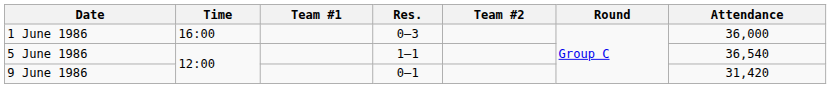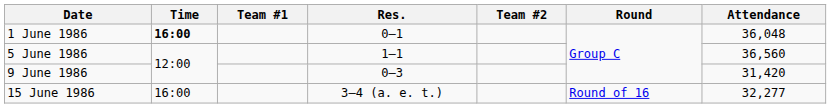 <table class="wikitable" style="text-align:left; width:100%;">
 <tr>
 <th>Date</th>
 <th>Time</th>
 <th>Team #1</th>
 <th>Res.</th>
 <th>Team #2</th>
 <th>Round</th>
 <th>Attendance</th>
 </tr>
 <tr>
 <td>1 June 1986</td>
-<td>16:00</td>
+<td><strong>16:00</strong></td>
 <td></td>
-<td style="text-align:center;">0–3</td>
+<td style="text-align:center;">0–1</td>
 <td></td>
 <td rowspan="3"><a href='#'>Group C</a></td>
-<td style="text-align:center;">36,000</td>
+<td style="text-align:center;">36,048</td>
 </tr>
 <tr>
 <td>5 June 1986</td>
 <td rowspan="2">12:00</td>
 <td></td>
 <td style="text-align:center;">1–1</td>
 <td></td>
-<td style="text-align:center;">36,540</td>
+<td style="text-align:center;">36,560</td>
 </tr>
 <tr>
 <td>9 June 1986</td>
 <td></td>
-<td style="text-align:center;">0–1</td>
+<td style="text-align:center;">0–3</td>
 <td></td>
 <td style="text-align:center;">31,420</td>
 </tr>
+<tr>
+<td>15 June 1986</td>
+<td>16:00</td>
+<td></td>
+<td style="text-align:center;">3–4 (a. e. t.)</td>
+<td></td>
+<td><a href='#'>Round of 16</a></td>
+<td style="text-align:center;">32,277</td>
+</tr>
 </table>
